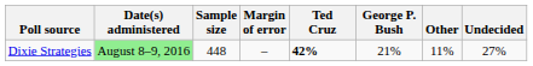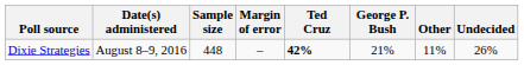 <table class="wikitable">
 <tr valign=bottom>
 <th>Poll source</th>
 <th>Date(s)<br>administered</th>
 <th>Sample<br>size</th>
 <th>Margin<br>of error</th>
 <th style="width:75px;">Ted<br>Cruz</th>
 <th style="width:75px;">George P.<br>Bush</th>
 <th>Other</th>
 <th>Undecided</th>
 </tr>
 <tr>
 <td><a href='#'>Dixie Strategies</a></td>
-<td align=center style="background: lightgreen;">August 8–9, 2016</td>
+<td align=center>August 8–9, 2016</td>
 <td align=center>448</td>
 <td align=center>–</td>
 <td><strong>42%</strong></td>
 <td align=center>21%</td>
 <td align=center>11%</td>
-<td align=center>27%</td>
+<td align=center>26%</td>
 </tr>
 </table>
